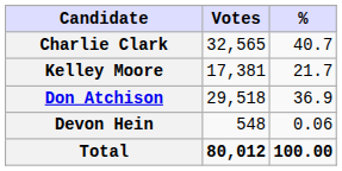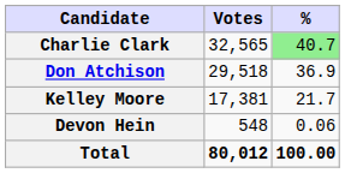 <table class="wikitable sortable plainrowheaders">
 <tr style="background-color:#00594E">
 </tr>
 <tr>
 </tr>
 <tr>
 <th scope="col" style="background:#ddf; width:150px;">Candidate</th>
 <th scope="col" style="background:#ddf;">Votes</th>
 <th scope="col" style="background:#ddf;">%</th>
 </tr>
 <tr>
 <th scope="row"><strong>Charlie Clark</strong></th>
 <td align="right">32,565</td>
-<td align="right">40.7</td>
+<td align="right" style="background: lightgreen;">40.7</td>
+</tr>
+<tr>
+<th scope="row"><a href='#'>Don Atchison</a></th>
+<td align="right">29,518</td>
+<td align="right">36.9</td>
 </tr>
 <tr>
 <th scope="row">Kelley Moore</th>
 <td align="right">17,381</td>
 <td align="right">21.7</td>
-</tr>
-<tr>
-<th scope="row"><a href='#'>Don Atchison</a></th>
-<td align="right">29,518</td>
-<td align="right">36.9</td>
 </tr>
 <tr>
 <th scope="row">Devon Hein</th>
 <td align="right">548</td>
 <td align="right">0.06</td>
 </tr>
 <tr>
 <th scope="row"><strong>Total</strong></th>
 <td align="right"><strong>80,012</strong></td>
 <td align="right"><strong>100.00</strong></td>
 </tr>
 </table>
